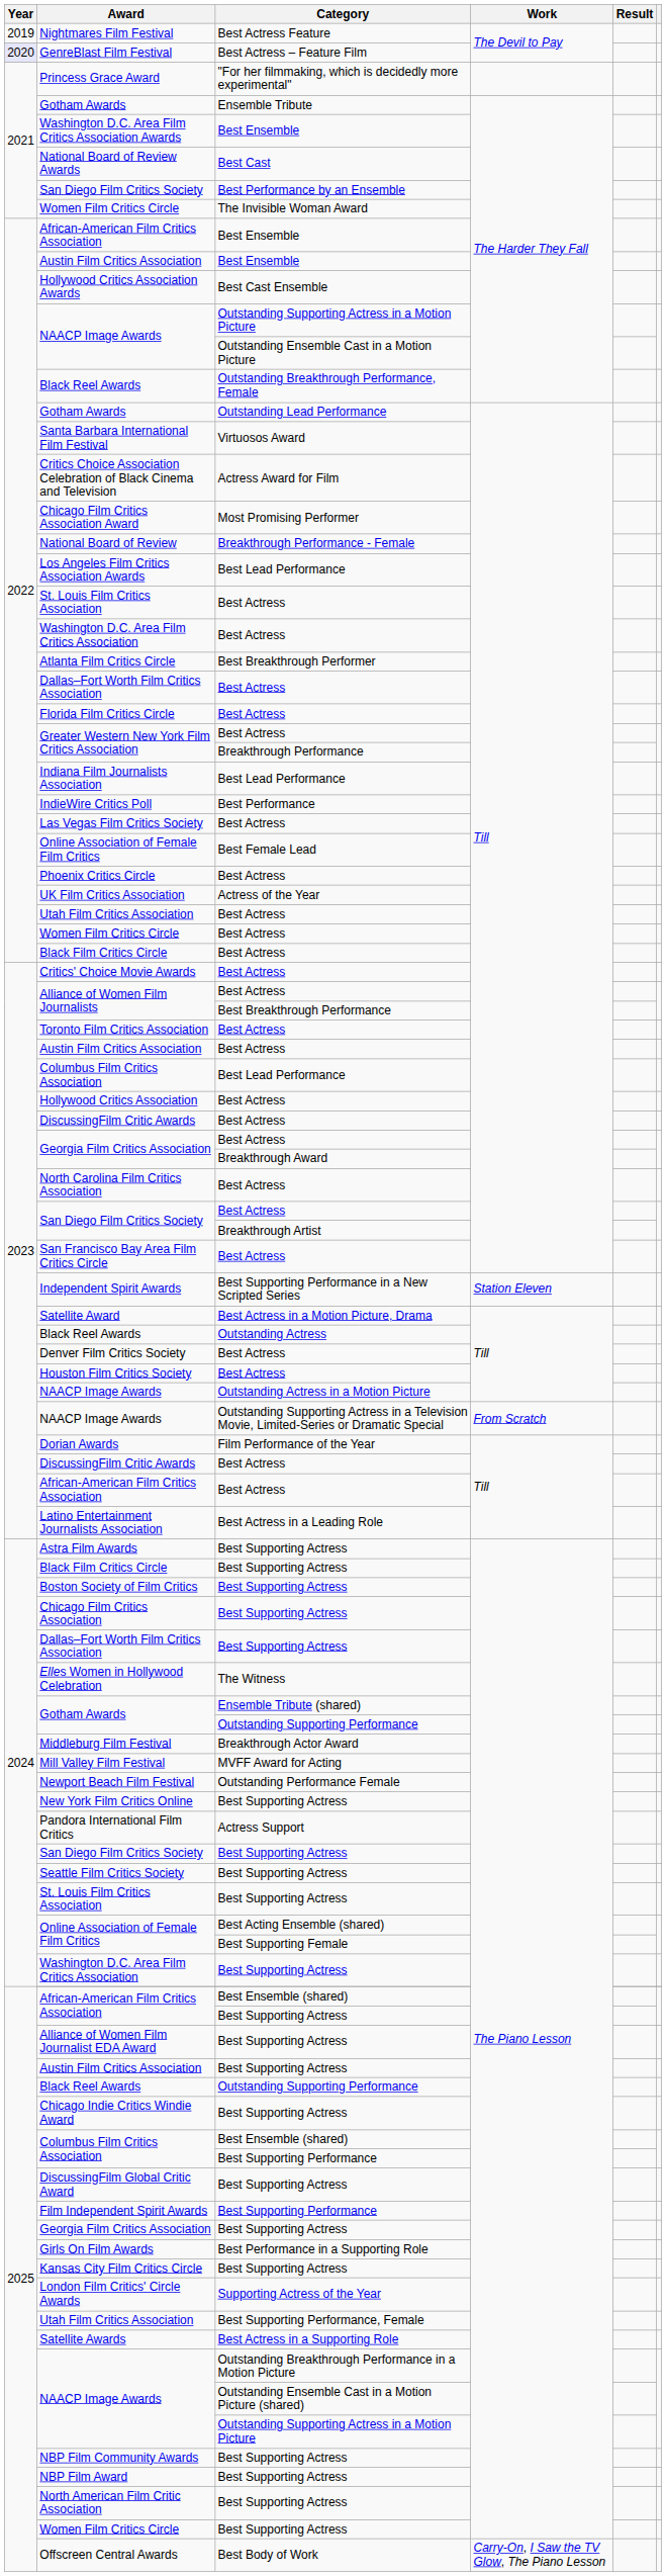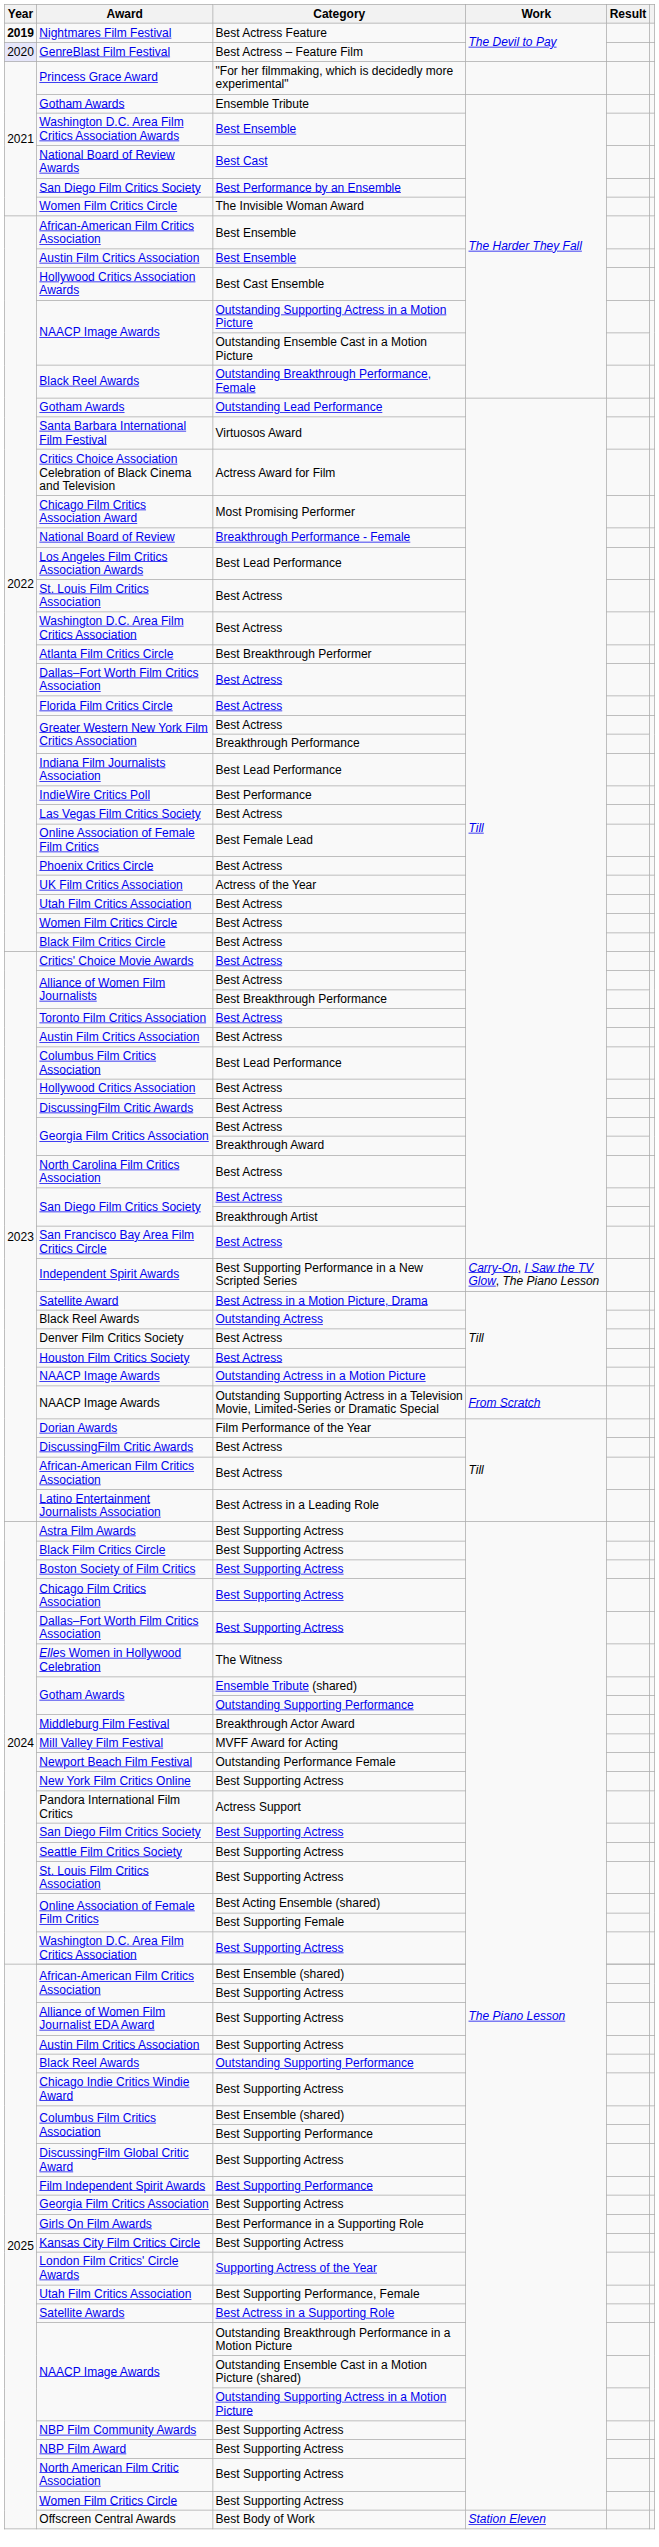 <table class="wikitable sortable plainrowheaders">
 <tr>
 <th scope="col">Year</th>
 <th scope="col">Award</th>
 <th scope="col">Category</th>
 <th scope="col">Work</th>
 <th scope="col">Result</th>
 <th scope="col" class="unsortable"></th>
 </tr>
 <tr>
-<td>2019</td>
+<td><strong>2019</strong></td>
 <td><a href='#'>Nightmares Film Festival</a></td>
 <td>Best Actress Feature</td>
 <td rowspan="2"><em><a href='#'>The Devil to Pay</a></em></td>
 <td></td>
 <td style="text-align:center;"></td>
 </tr>
 <tr>
 <td style="background: lavender;">2020</td>
 <td><a href='#'>GenreBlast Film Festival</a></td>
 <td>Best Actress – Feature Film</td>
 <td></td>
 <td style="text-align:center;"></td>
 </tr>
 <tr>
 <td rowspan="6">2021</td>
 <td><a href='#'>Princess Grace Award</a></td>
 <td>"For her filmmaking, which is decidedly more experimental"</td>
 <td></td>
 <td></td>
 <td style="text-align:center;"></td>
 </tr>
 <tr>
 <td><a href='#'>Gotham Awards</a></td>
 <td>Ensemble Tribute</td>
 <td rowspan="11"><em><a href='#'>The Harder They Fall</a></em></td>
 <td></td>
 <td style="text-align:center;"></td>
 </tr>
 <tr>
 <td rowspan="1"><a href='#'>Washington D.C. Area Film Critics Association Awards</a></td>
 <td><a href='#'>Best Ensemble</a></td>
 <td></td>
 <td style="text-align:center;" rowspan="1"></td>
 </tr>
 <tr>
 <td rowspan="1"><a href='#'>National Board of Review Awards</a></td>
 <td><a href='#'>Best Cast</a></td>
 <td></td>
 <td style="text-align:center;" rowspan="1"></td>
 </tr>
 <tr>
 <td><a href='#'>San Diego Film Critics Society</a></td>
 <td><a href='#'>Best Performance by an Ensemble</a></td>
 <td></td>
 <td style="text-align:center;"></td>
 </tr>
 <tr>
 <td><a href='#'>Women Film Critics Circle</a></td>
 <td>The Invisible Woman Award</td>
 <td></td>
 <td style="text-align:center;"></td>
 </tr>
 <tr>
 <td rowspan="28">2022</td>
 <td><a href='#'>African-American Film Critics Association</a></td>
 <td>Best Ensemble</td>
 <td></td>
 <td style="text-align:center;"></td>
 </tr>
 <tr>
 <td><a href='#'>Austin Film Critics Association</a></td>
 <td><a href='#'>Best Ensemble</a></td>
 <td></td>
 <td style="text-align:center;"></td>
 </tr>
 <tr>
 <td><a href='#'>Hollywood Critics Association Awards</a></td>
 <td>Best Cast Ensemble</td>
 <td></td>
 <td style="text-align:center;"></td>
 </tr>
 <tr>
 <td rowspan="2"><a href='#'>NAACP Image Awards</a></td>
 <td><a href='#'>Outstanding Supporting Actress in a Motion Picture</a></td>
 <td></td>
 <td style="text-align:center;" rowspan="2"></td>
 </tr>
 <tr>
 <td>Outstanding Ensemble Cast in a Motion Picture</td>
 <td></td>
 </tr>
 <tr>
 <td><a href='#'>Black Reel Awards</a></td>
 <td><a href='#'>Outstanding Breakthrough Performance, Female</a></td>
 <td></td>
 <td style="text-align:center;"></td>
 </tr>
 <tr>
 <td><a href='#'>Gotham Awards</a></td>
 <td><a href='#'>Outstanding Lead Performance</a></td>
 <td rowspan="36"><em><a href='#'>Till</a></em></td>
 <td></td>
 <td style="text-align:center;"></td>
 </tr>
 <tr>
 <td><a href='#'>Santa Barbara International Film Festival</a></td>
 <td>Virtuosos Award</td>
 <td></td>
 <td style="text-align:center;"></td>
 </tr>
 <tr>
 <td><a href='#'>Critics Choice Association</a> <br>Celebration of Black Cinema and Television</td>
 <td>Actress Award for Film</td>
 <td></td>
 <td style="text-align:center;"></td>
 </tr>
 <tr>
 <td><a href='#'>Chicago Film Critics Association Award</a></td>
 <td>Most Promising Performer</td>
 <td></td>
 <td style="text-align:center;"></td>
 </tr>
 <tr>
 <td><a href='#'>National Board of Review</a></td>
 <td><a href='#'>Breakthrough Performance - Female</a></td>
 <td></td>
 <td style="text-align:center;"></td>
 </tr>
 <tr>
 <td><a href='#'>Los Angeles Film Critics Association Awards</a></td>
 <td>Best Lead Performance</td>
 <td></td>
 <td style="text-align:center;"></td>
 </tr>
 <tr>
 <td><a href='#'>St. Louis Film Critics Association</a></td>
 <td>Best Actress</td>
 <td></td>
 <td style="text-align:center;"></td>
 </tr>
 <tr>
 <td><a href='#'>Washington D.C. Area Film Critics Association</a></td>
 <td>Best Actress</td>
 <td></td>
 <td style="text-align:center;"></td>
 </tr>
 <tr>
 <td><a href='#'>Atlanta Film Critics Circle</a></td>
 <td>Best Breakthrough Performer</td>
 <td></td>
 <td style="text-align:center;"></td>
 </tr>
 <tr>
 <td><a href='#'>Dallas–Fort Worth Film Critics Association</a></td>
 <td><a href='#'>Best Actress</a></td>
 <td></td>
 <td style="text-align:center;"></td>
 </tr>
 <tr>
 <td><a href='#'>Florida Film Critics Circle</a></td>
 <td><a href='#'>Best Actress</a></td>
 <td></td>
 <td style="text-align:center;"></td>
 </tr>
 <tr>
 <td rowspan="2"><a href='#'>Greater Western New York Film Critics Association</a></td>
 <td>Best Actress</td>
 <td></td>
 <td style="text-align:center;" rowspan="2"></td>
 </tr>
 <tr>
 <td>Breakthrough Performance</td>
 <td></td>
 </tr>
 <tr>
 <td><a href='#'>Indiana Film Journalists Association</a></td>
 <td>Best Lead Performance</td>
 <td></td>
 <td style="text-align:center;"></td>
 </tr>
 <tr>
 <td><a href='#'>IndieWire Critics Poll</a></td>
 <td>Best Performance</td>
 <td></td>
 <td style="text-align:center;"></td>
 </tr>
 <tr>
 <td><a href='#'>Las Vegas Film Critics Society</a></td>
 <td>Best Actress</td>
 <td></td>
 <td style="text-align:center;"></td>
 </tr>
 <tr>
 <td><a href='#'>Online Association of Female Film Critics</a></td>
 <td>Best Female Lead</td>
 <td></td>
 <td style="text-align:center;"></td>
 </tr>
 <tr>
 <td><a href='#'>Phoenix Critics Circle</a></td>
 <td>Best Actress</td>
 <td></td>
 <td style="text-align:center;"></td>
 </tr>
 <tr>
 <td><a href='#'>UK Film Critics Association</a></td>
 <td>Actress of the Year</td>
 <td></td>
 <td style="text-align:center;"></td>
 </tr>
 <tr>
 <td><a href='#'>Utah Film Critics Association</a></td>
 <td>Best Actress</td>
 <td></td>
 <td style="text-align:center;"></td>
 </tr>
 <tr>
 <td><a href='#'>Women Film Critics Circle</a></td>
 <td>Best Actress</td>
 <td></td>
 <td style="text-align:center;"></td>
 </tr>
 <tr>
 <td><a href='#'>Black Film Critics Circle</a></td>
 <td>Best Actress</td>
 <td></td>
 <td style="text-align:center;"></td>
 </tr>
 <tr>
 <td rowspan="25">2023</td>
 <td><a href='#'>Critics' Choice Movie Awards</a></td>
 <td><a href='#'>Best Actress</a></td>
 <td></td>
 <td style="text-align:center;"></td>
 </tr>
 <tr>
 <td rowspan="2"><a href='#'>Alliance of Women Film Journalists</a></td>
 <td>Best Actress</td>
 <td></td>
 <td style="text-align:center;" rowspan="2"></td>
 </tr>
 <tr>
 <td>Best Breakthrough Performance</td>
 <td></td>
 </tr>
 <tr>
 <td><a href='#'>Toronto Film Critics Association</a></td>
 <td><a href='#'>Best Actress</a></td>
 <td></td>
 <td style="text-align:center;"></td>
 </tr>
 <tr>
 <td><a href='#'>Austin Film Critics Association</a></td>
 <td>Best Actress</td>
 <td></td>
 <td style="text-align:center;"></td>
 </tr>
 <tr>
 <td><a href='#'>Columbus Film Critics Association</a></td>
 <td>Best Lead Performance</td>
 <td></td>
 <td style="text-align:center;"></td>
 </tr>
 <tr>
 <td><a href='#'>Hollywood Critics Association</a></td>
 <td>Best Actress</td>
 <td></td>
 <td style="text-align:center;"></td>
 </tr>
 <tr>
 <td><a href='#'>DiscussingFilm Critic Awards</a></td>
 <td>Best Actress</td>
 <td></td>
 <td style="text-align:center;"></td>
 </tr>
 <tr>
 <td rowspan=2><a href='#'>Georgia Film Critics Association</a></td>
 <td>Best Actress</td>
 <td></td>
 <td style="text-align:center;" rowspan="2"></td>
 </tr>
 <tr>
 <td>Breakthrough Award</td>
 <td></td>
 </tr>
 <tr>
 <td><a href='#'>North Carolina Film Critics Association</a></td>
 <td>Best Actress</td>
 <td></td>
 <td style="text-align:center;"></td>
 </tr>
 <tr>
 <td rowspan="2"><a href='#'>San Diego Film Critics Society</a></td>
 <td><a href='#'>Best Actress</a></td>
 <td></td>
 <td style="text-align:center;" rowspan="2"></td>
 </tr>
 <tr>
 <td>Breakthrough Artist</td>
 <td></td>
 </tr>
 <tr>
 <td><a href='#'>San Francisco Bay Area Film Critics Circle</a></td>
 <td><a href='#'>Best Actress</a></td>
 <td></td>
 <td style="text-align:center;"></td>
 </tr>
 <tr>
 <td><a href='#'>Independent Spirit Awards</a></td>
 <td>Best Supporting Performance in a New Scripted Series</td>
-<td><em><a href='#'>Station Eleven</a></em></td>
+<td><em><a href='#'>Carry-On</a></em>, <em><a href='#'>I Saw the TV Glow</a></em>, <em>The Piano Lesson</em></td>
 <td></td>
 <td style="text-align:center;"></td>
 </tr>
 <tr>
 <td><a href='#'>Satellite Award</a></td>
 <td><a href='#'>Best Actress in a Motion Picture, Drama</a></td>
 <td rowspan="5"><em>Till</em></td>
 <td></td>
 <td style="text-align:center;"></td>
 </tr>
 <tr>
 <td>Black Reel Awards</td>
 <td><a href='#'>Outstanding Actress</a></td>
 <td></td>
 <td style="text-align:center;"></td>
 </tr>
 <tr>
 <td>Denver Film Critics Society</td>
 <td>Best Actress</td>
 <td></td>
 <td style="text-align:center;"></td>
 </tr>
 <tr>
 <td><a href='#'>Houston Film Critics Society</a></td>
 <td><a href='#'>Best Actress</a></td>
 <td></td>
 <td style="text-align:center;"></td>
 </tr>
 <tr>
 <td><a href='#'>NAACP Image Awards</a></td>
 <td><a href='#'>Outstanding Actress in a Motion Picture</a></td>
 <td></td>
 <td style="text-align:center;"></td>
 </tr>
 <tr>
 <td>NAACP Image Awards</td>
 <td>Outstanding Supporting Actress in a Television Movie, Limited-Series or Dramatic Special</td>
 <td rowspan="1"><em><a href='#'>From Scratch</a></em></td>
 <td></td>
 <td style="text-align:center;"></td>
 </tr>
 <tr>
 <td><a href='#'>Dorian Awards</a></td>
 <td>Film Performance of the Year</td>
 <td rowspan="4"><em>Till</em></td>
 <td></td>
 <td style="text-align:center;"></td>
 </tr>
 <tr>
 <td><a href='#'>DiscussingFilm Critic Awards</a></td>
 <td>Best Actress</td>
 <td></td>
 <td style="text-align:center;"></td>
 </tr>
 <tr>
 <td><a href='#'>African-American Film Critics Association</a></td>
 <td>Best Actress</td>
 <td></td>
 <td style="text-align:center;"></td>
 </tr>
 <tr>
 <td><a href='#'>Latino Entertainment Journalists Association</a></td>
 <td>Best Actress in a Leading Role</td>
 <td></td>
 <td align="center"></td>
 </tr>
 <tr>
 <td rowspan="19">2024</td>
 <td><a href='#'>Astra Film Awards</a></td>
 <td>Best Supporting Actress</td>
 <td rowspan="43"><em><a href='#'>The Piano Lesson</a></em></td>
 <td></td>
 <td align="center"></td>
 </tr>
 <tr>
 <td><a href='#'>Black Film Critics Circle</a></td>
 <td>Best Supporting Actress</td>
 <td></td>
 <td align="center"></td>
 </tr>
 <tr>
 <td><a href='#'>Boston Society of Film Critics</a></td>
 <td><a href='#'>Best Supporting Actress</a></td>
 <td></td>
 <td align="center"></td>
 </tr>
 <tr>
 <td><a href='#'>Chicago Film Critics Association</a></td>
 <td><a href='#'>Best Supporting Actress</a></td>
 <td></td>
 <td align="center"></td>
 </tr>
 <tr>
 <td><a href='#'>Dallas–Fort Worth Film Critics Association</a></td>
 <td><a href='#'>Best Supporting Actress</a></td>
 <td></td>
 <td align="center"></td>
 </tr>
 <tr>
 <td><a href='#'><em>Elle</em>s Women in Hollywood Celebration</a></td>
 <td>The Witness</td>
 <td></td>
 <td style="text-align:center;"></td>
 </tr>
 <tr>
 <td rowspan="2"><a href='#'>Gotham Awards</a></td>
 <td><a href='#'>Ensemble Tribute</a> (shared)</td>
 <td></td>
 <td style="text-align:center;"></td>
 </tr>
 <tr>
 <td><a href='#'>Outstanding Supporting Performance</a></td>
 <td></td>
 <td style="text-align:center;"></td>
 </tr>
 <tr>
 <td><a href='#'>Middleburg Film Festival</a></td>
 <td>Breakthrough Actor Award</td>
 <td></td>
 <td style="text-align:center;"></td>
 </tr>
 <tr>
 <td><a href='#'>Mill Valley Film Festival</a></td>
 <td>MVFF Award for Acting</td>
 <td></td>
 <td style="text-align:center;"></td>
 </tr>
 <tr>
 <td><a href='#'>Newport Beach Film Festival</a></td>
 <td>Outstanding Performance Female</td>
 <td></td>
 <td style="text-align:center;"></td>
 </tr>
 <tr>
 <td><a href='#'>New York Film Critics Online</a></td>
 <td>Best Supporting Actress</td>
 <td></td>
 <td style="text-align:center;"></td>
 </tr>
 <tr>
 <td>Pandora International Film Critics</td>
 <td>Actress Support</td>
 <td></td>
 <td style="text-align:center;"></td>
 </tr>
 <tr>
 <td><a href='#'>San Diego Film Critics Society</a></td>
 <td><a href='#'>Best Supporting Actress</a></td>
 <td></td>
 <td style="text-align:center;"></td>
 </tr>
 <tr>
 <td><a href='#'>Seattle Film Critics Society</a></td>
 <td>Best Supporting Actress</td>
 <td></td>
 <td style="text-align:center;"></td>
 </tr>
 <tr>
 <td><a href='#'>St. Louis Film Critics Association</a></td>
 <td>Best Supporting Actress</td>
 <td></td>
 <td align="center"></td>
 </tr>
 <tr>
 <td rowspan="2"><a href='#'>Online Association of Female Film Critics</a></td>
 <td>Best Acting Ensemble (shared)</td>
 <td></td>
 <td align="center" rowspan="2"></td>
 </tr>
 <tr>
 <td>Best Supporting Female</td>
 <td></td>
 </tr>
 <tr>
 <td><a href='#'>Washington D.C. Area Film Critics Association</a></td>
 <td><a href='#'>Best Supporting Actress</a></td>
 <td></td>
 <td align="center"></td>
 </tr>
 <tr>
 <td rowspan="25">2025</td>
 </tr>
 <tr>
 <td rowspan="2"><a href='#'>African-American Film Critics Association</a></td>
 <td>Best Ensemble (shared)</td>
 <td></td>
 <td rowspan="2" align="center"></td>
 </tr>
 <tr>
 <td>Best Supporting Actress</td>
 <td></td>
 </tr>
 <tr>
 <td><a href='#'>Alliance of Women Film Journalist EDA Award</a></td>
 <td>Best Supporting Actress</td>
 <td></td>
 <td align="center"></td>
 </tr>
 <tr>
 <td><a href='#'>Austin Film Critics Association</a></td>
 <td>Best Supporting Actress</td>
 <td></td>
 <td align="center"></td>
 </tr>
 <tr>
 <td><a href='#'>Black Reel Awards</a></td>
 <td><a href='#'>Outstanding Supporting Performance</a></td>
 <td></td>
 <td align="center"></td>
 </tr>
 <tr>
 <td><a href='#'>Chicago Indie Critics Windie Award</a></td>
 <td>Best Supporting Actress</td>
 <td></td>
 <td align="center"></td>
 </tr>
 <tr>
 <td rowspan="2"><a href='#'>Columbus Film Critics Association</a></td>
 <td>Best Ensemble (shared)</td>
 <td></td>
 <td align="center" rowspan="2"></td>
 </tr>
 <tr>
 <td>Best Supporting Performance</td>
 <td></td>
 </tr>
 <tr>
 <td><a href='#'>DiscussingFilm Global Critic Award</a></td>
 <td>Best Supporting Actress</td>
 <td></td>
 <td align="center"></td>
 </tr>
 <tr>
 <td><a href='#'>Film Independent Spirit Awards</a></td>
 <td><a href='#'>Best Supporting Performance</a></td>
 <td></td>
 <td style="text-align:center;"></td>
 </tr>
 <tr>
 <td><a href='#'>Georgia Film Critics Association</a></td>
 <td>Best Supporting Actress</td>
 <td></td>
 <td align="center"></td>
 </tr>
 <tr>
 <td><a href='#'>Girls On Film Awards</a></td>
 <td>Best Performance in a Supporting Role</td>
 <td></td>
 <td align="center"></td>
 </tr>
 <tr>
 <td><a href='#'>Kansas City Film Critics Circle</a></td>
 <td>Best Supporting Actress</td>
 <td></td>
 <td align="center"></td>
 </tr>
 <tr>
 <td><a href='#'>London Film Critics' Circle Awards</a></td>
 <td><a href='#'>Supporting Actress of the Year</a></td>
 <td></td>
 <td align="center"></td>
 </tr>
 <tr>
 <td><a href='#'>Utah Film Critics Association</a></td>
 <td>Best Supporting Performance, Female</td>
 <td></td>
 <td align="center"></td>
 </tr>
 <tr>
 <td scope="rowgroup"><a href='#'>Satellite Awards</a></td>
 <td><a href='#'>Best Actress in a Supporting Role</a></td>
 <td></td>
 <td align="center"></td>
 </tr>
 <tr>
 <td rowspan="3" scope="rowgroup"><a href='#'>NAACP Image Awards</a></td>
 <td>Outstanding Breakthrough Performance in a Motion Picture</td>
 <td></td>
 <td rowspan="3" align="center"></td>
 </tr>
 <tr>
 <td>Outstanding Ensemble Cast in a Motion Picture (shared)</td>
 <td></td>
 </tr>
 <tr>
 <td><a href='#'>Outstanding Supporting Actress in a Motion Picture</a></td>
 <td></td>
 </tr>
 <tr>
 <td><a href='#'>NBP Film Community Awards</a></td>
 <td>Best Supporting Actress</td>
 <td></td>
 <td align="center"></td>
 </tr>
 <tr>
 <td><a href='#'>NBP Film Award</a></td>
 <td>Best Supporting Actress</td>
 <td></td>
 <td align="center"></td>
 </tr>
 <tr>
 <td><a href='#'>North American Film Critic Association</a></td>
 <td>Best Supporting Actress</td>
 <td></td>
 <td align="center"></td>
 </tr>
 <tr>
 <td scope="rowgroup"><a href='#'>Women Film Critics Circle</a></td>
 <td>Best Supporting Actress</td>
 <td></td>
 <td align="center"></td>
 </tr>
 <tr>
 <td scope="rowgroup">Offscreen Central Awards</td>
 <td>Best Body of Work</td>
-<td><em><a href='#'>Carry-On</a></em>, <em><a href='#'>I Saw the TV Glow</a></em>, <em>The Piano Lesson</em></td>
+<td><em><a href='#'>Station Eleven</a></em></td>
 <td></td>
 <td align="center"></td>
 </tr>
 </table>
